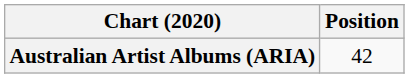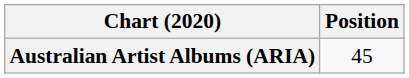 <table class="wikitable plainrowheaders" style="text-align:center">
 <tr>
 <th scope="col">Chart (2020)</th>
 <th scope="col">Position</th>
 </tr>
 <tr>
 <th scope="row">Australian Artist Albums (ARIA)</th>
-<td>42</td>
+<td>45</td>
 </tr>
 </table>
